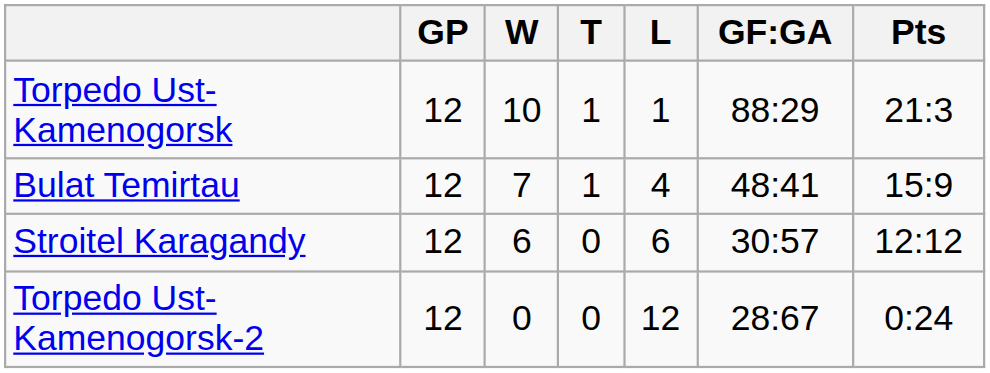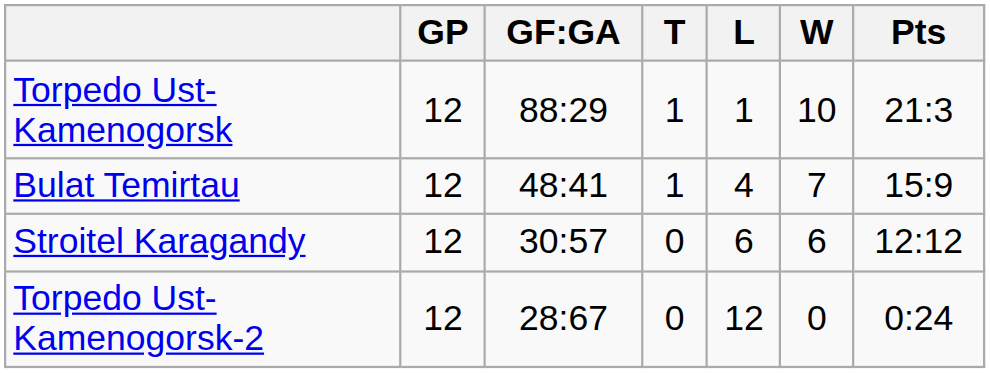 <table class="wikitable" width="50%">
 <tr>
 <th width="30%" bgcolor="#e0e0e0"></th>
 <th width="5%" bgcolor="#e0e0e0">GP</th>
-<th width="5%" bgcolor="#e0e0e0">W</th>
+<th width="7.5%" bgcolor="#e0e0e0">GF:GA</th>
 <th width="5%" bgcolor="#e0e0e0">T</th>
 <th width="5%" bgcolor="#e0e0e0">L</th>
-<th width="7.5%" bgcolor="#e0e0e0">GF:GA</th>
+<th width="5%" bgcolor="#e0e0e0">W</th>
 <th width="7.5%" bgcolor="#e0e0e0">Pts</th>
 </tr>
 <tr align="center">
 <td align="left"><a href='#'>Torpedo Ust-Kamenogorsk</a></td>
 <td>12</td>
-<td>10</td>
+<td>88:29</td>
 <td>1</td>
 <td>1</td>
-<td>88:29</td>
+<td>10</td>
 <td>21:3</td>
 </tr>
 <tr align="center">
 <td align="left"><a href='#'>Bulat Temirtau</a></td>
 <td>12</td>
-<td>7</td>
+<td>48:41</td>
 <td>1</td>
 <td>4</td>
-<td>48:41</td>
+<td>7</td>
 <td>15:9</td>
 </tr>
 <tr align="center">
 <td align="left"><a href='#'>Stroitel Karagandy</a></td>
 <td>12</td>
-<td>6</td>
+<td>30:57</td>
 <td>0</td>
 <td>6</td>
-<td>30:57</td>
+<td>6</td>
 <td>12:12</td>
 </tr>
 <tr align="center">
 <td align="left"><a href='#'>Torpedo Ust-Kamenogorsk-2</a></td>
 <td>12</td>
-<td>0</td>
+<td>28:67</td>
 <td>0</td>
 <td>12</td>
-<td>28:67</td>
+<td>0</td>
 <td>0:24</td>
 </tr>
 </table>
